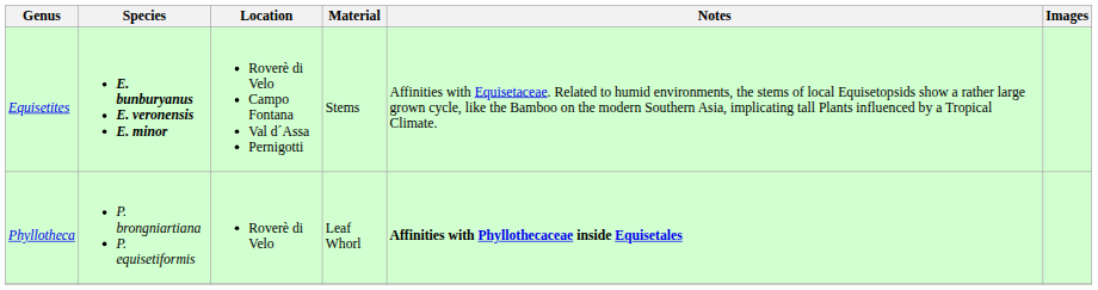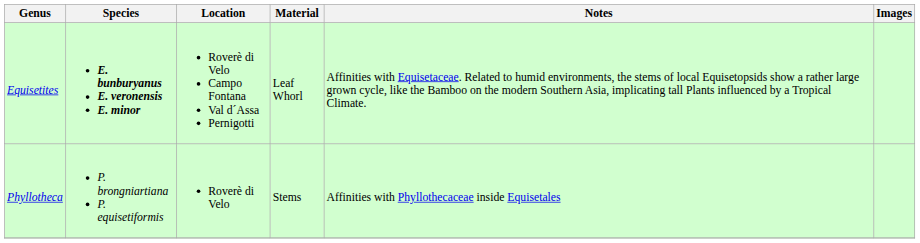 <table class="wikitable sortable">
 <tr>
 <th>Genus</th>
 <th>Species</th>
 <th>Location</th>
 <th>Material</th>
 <th>Notes</th>
 <th>Images</th>
 </tr>
 <tr>
 <td style="background:#D1FFCF;"><br><em><a href='#'>Equisetites</a></em></td>
 <td style="background:#D1FFCF;"><strong><br><ul><li><em>E. bunburyanus</em></li><li><em>E. veronensis</em></li><li><em>E. minor</em></li></ul></strong></td>
 <td style="background:#D1FFCF;"><br><ul><li>Roverè di Velo</li><li>Campo Fontana</li><li>Val d´Assa</li><li>Pernigotti</li></ul></td>
-<td style="background:#D1FFCF;"><br>Stems</td>
+<td style="background:#D1FFCF;"><br>Leaf Whorl</td>
 <td style="background:#D1FFCF;"><br>Affinities with <a href='#'>Equisetaceae</a>. Related to humid environments, the stems of local Equisetopsids show a rather large grown cycle, like the Bamboo on the modern Southern Asia, implicating tall Plants influenced by a Tropical Climate.</td>
 <td style="background:#D1FFCF;"></td>
 </tr>
 <tr>
 <td style="background:#D1FFCF;"><br><em><a href='#'>Phyllotheca</a></em></td>
 <td style="background:#D1FFCF;"><br><ul><li><em>P. brongniartiana</em></li><li><em>P. equisetiformis</em></li></ul></td>
 <td style="background:#D1FFCF;"><br><ul><li>Roverè di Velo</li></ul></td>
-<td style="background:#D1FFCF;"><br>Leaf Whorl</td>
-<td style="background:#D1FFCF;"><strong><br>Affinities with <a href='#'>Phyllothecaceae</a> inside <a href='#'>Equisetales</a></strong></td>
+<td style="background:#D1FFCF;"><br>Stems</td>
+<td style="background:#D1FFCF;"><br>Affinities with <a href='#'>Phyllothecaceae</a> inside <a href='#'>Equisetales</a></td>
 <td style="background:#D1FFCF;"><br></td>
 </tr>
 <tr>
 </tr>
 </table>
